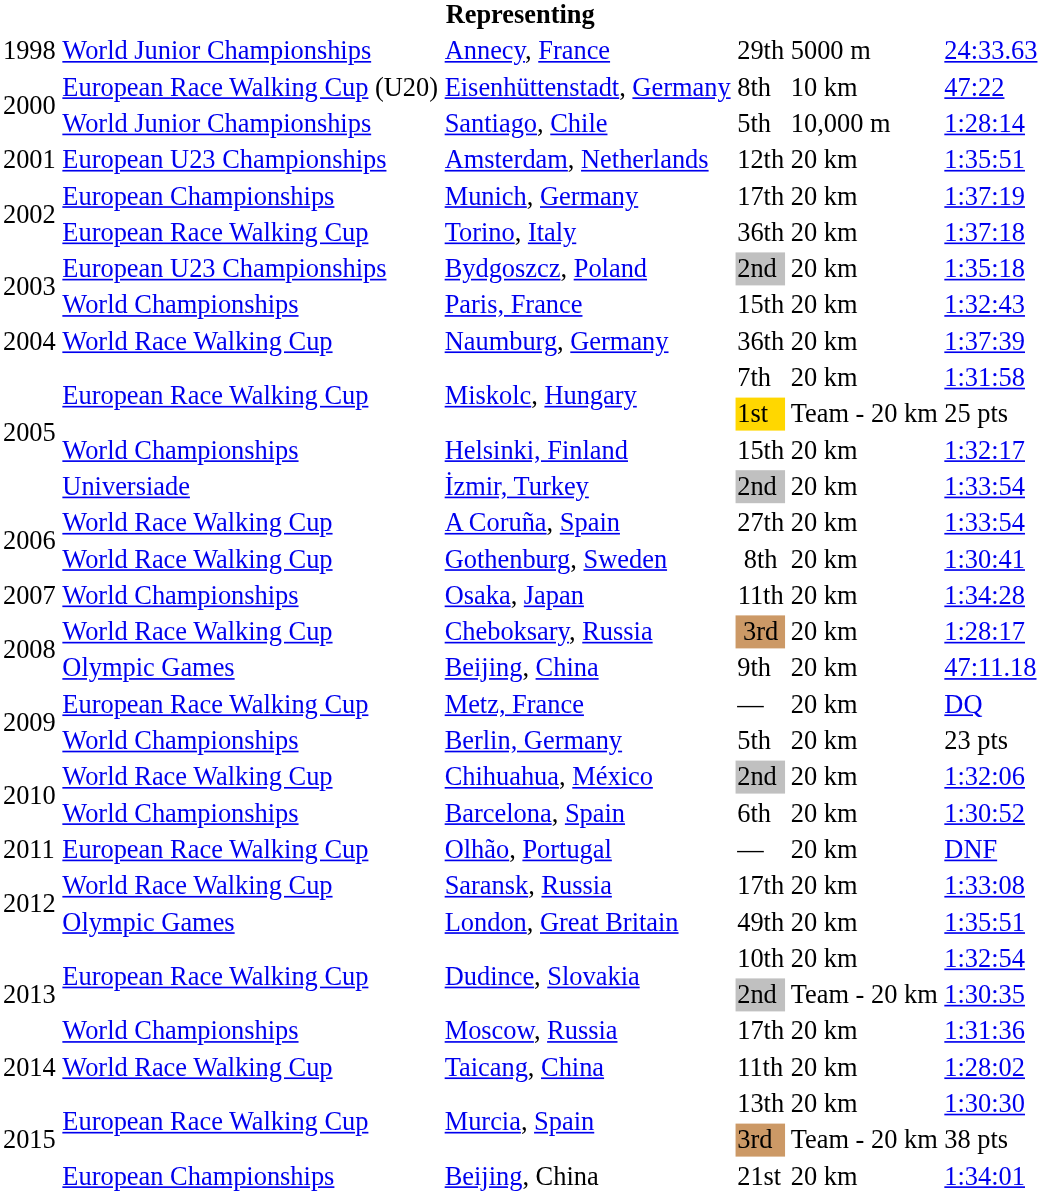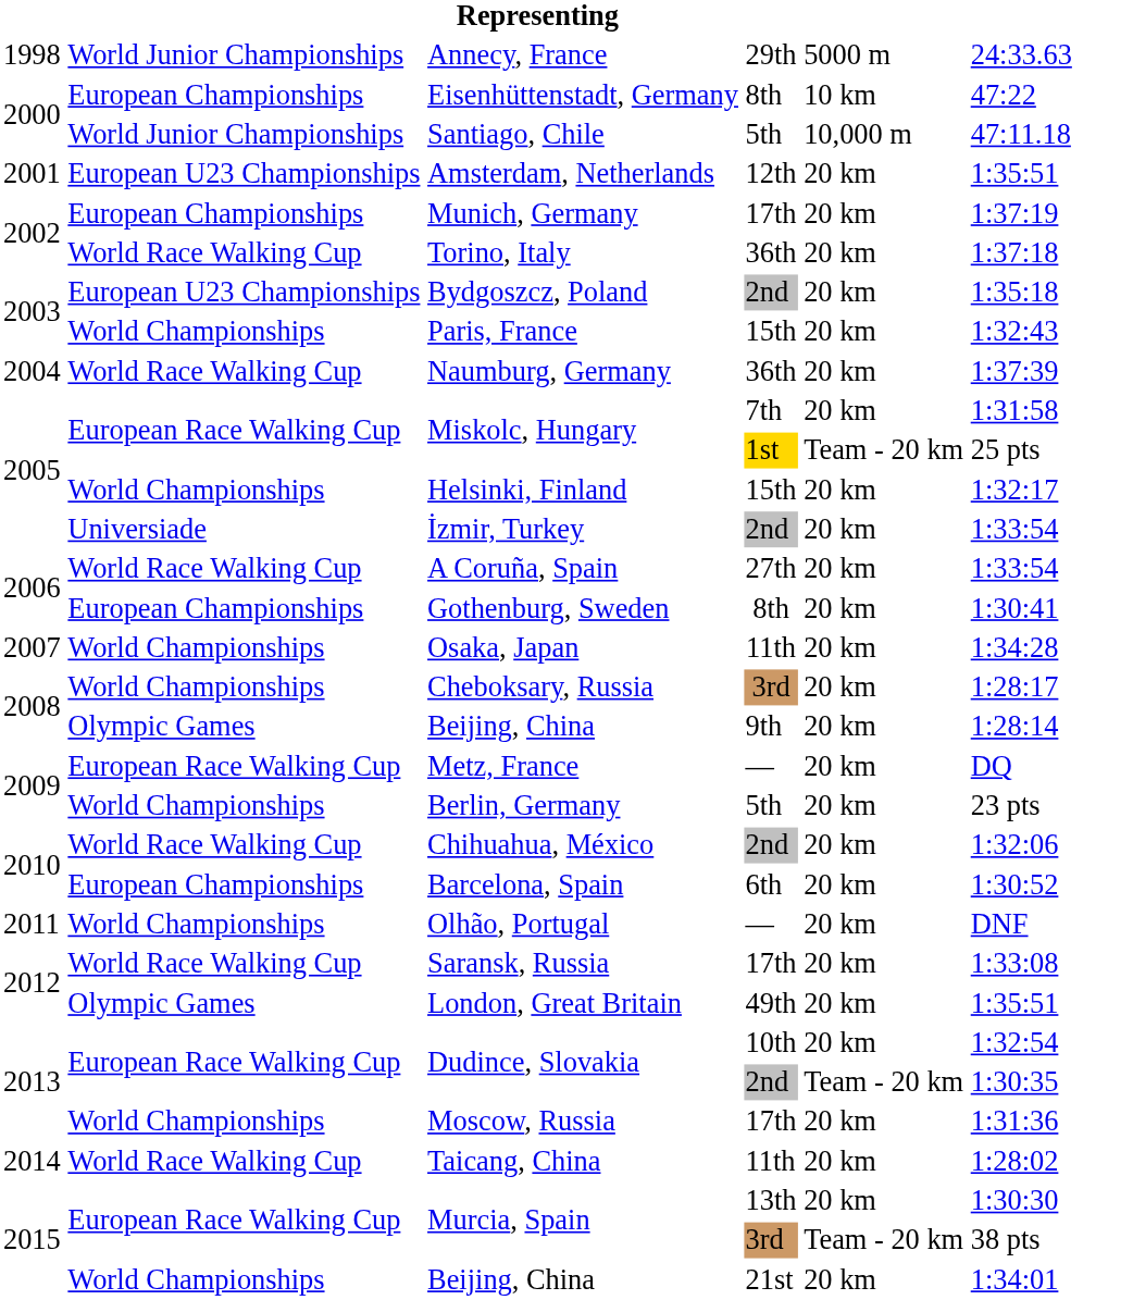 <table>
 <tr>
 <th colspan="6">Representing </th>
 </tr>
 <tr>
 <td>1998</td>
 <td><a href='#'>World Junior Championships</a></td>
 <td><a href='#'>Annecy</a>, <a href='#'>France</a></td>
 <td>29th</td>
 <td>5000 m</td>
 <td><a href='#'>24:33.63</a></td>
 </tr>
 <tr>
 <td rowspan=2>2000</td>
-<td><a href='#'>European Race Walking Cup</a> (U20)</td>
+<td><a href='#'>European Championships</a></td>
 <td><a href='#'>Eisenhüttenstadt</a>, <a href='#'>Germany</a></td>
 <td>8th</td>
 <td>10 km</td>
 <td><a href='#'>47:22</a></td>
 </tr>
 <tr>
 <td><a href='#'>World Junior Championships</a></td>
 <td><a href='#'>Santiago</a>, <a href='#'>Chile</a></td>
 <td>5th</td>
 <td>10,000 m</td>
-<td><a href='#'>1:28:14</a></td>
+<td><a href='#'>47:11.18</a></td>
 </tr>
 <tr>
 <td>2001</td>
 <td><a href='#'>European U23 Championships</a></td>
 <td><a href='#'>Amsterdam</a>, <a href='#'>Netherlands</a></td>
 <td>12th</td>
 <td>20 km</td>
 <td><a href='#'>1:35:51</a></td>
 </tr>
 <tr>
 <td rowspan=2>2002</td>
 <td><a href='#'>European Championships</a></td>
 <td><a href='#'>Munich</a>, <a href='#'>Germany</a></td>
 <td>17th</td>
 <td>20 km</td>
 <td><a href='#'>1:37:19</a></td>
 </tr>
 <tr>
-<td><a href='#'>European Race Walking Cup</a></td>
+<td><a href='#'>World Race Walking Cup</a></td>
 <td><a href='#'>Torino</a>, <a href='#'>Italy</a></td>
 <td>36th</td>
 <td>20 km</td>
 <td><a href='#'>1:37:18</a></td>
 </tr>
 <tr>
 <td rowspan=2>2003</td>
 <td><a href='#'>European U23 Championships</a></td>
 <td><a href='#'>Bydgoszcz</a>, <a href='#'>Poland</a></td>
 <td bgcolor="silver">2nd</td>
 <td>20 km</td>
 <td><a href='#'>1:35:18</a></td>
 </tr>
 <tr>
 <td><a href='#'>World Championships</a></td>
 <td><a href='#'>Paris, France</a></td>
 <td>15th</td>
 <td>20 km</td>
 <td><a href='#'>1:32:43</a></td>
 </tr>
 <tr>
 <td>2004</td>
 <td><a href='#'>World Race Walking Cup</a></td>
 <td><a href='#'>Naumburg</a>, <a href='#'>Germany</a></td>
 <td>36th</td>
 <td>20 km</td>
 <td><a href='#'>1:37:39</a></td>
 </tr>
 <tr>
 <td rowspan=4>2005</td>
 <td rowspan=2><a href='#'>European Race Walking Cup</a></td>
 <td rowspan=2><a href='#'>Miskolc</a>, <a href='#'>Hungary</a></td>
 <td>7th</td>
 <td>20 km</td>
 <td><a href='#'>1:31:58</a></td>
 </tr>
 <tr>
 <td bgcolor=gold>1st</td>
 <td>Team - 20 km</td>
 <td>25 pts</td>
 </tr>
 <tr>
 <td><a href='#'>World Championships</a></td>
 <td><a href='#'>Helsinki, Finland</a></td>
 <td>15th</td>
 <td>20 km</td>
 <td><a href='#'>1:32:17</a></td>
 </tr>
 <tr>
 <td><a href='#'>Universiade</a></td>
 <td><a href='#'>İzmir, Turkey</a></td>
 <td bgcolor="silver">2nd</td>
 <td>20 km</td>
 <td><a href='#'>1:33:54</a></td>
 </tr>
 <tr>
 <td rowspan=2>2006</td>
 <td><a href='#'>World Race Walking Cup</a></td>
 <td><a href='#'>A Coruña</a>, <a href='#'>Spain</a></td>
 <td>27th</td>
 <td>20 km</td>
 <td><a href='#'>1:33:54</a></td>
 </tr>
 <tr>
-<td><a href='#'>World Race Walking Cup</a></td>
+<td><a href='#'>European Championships</a></td>
 <td><a href='#'>Gothenburg</a>, <a href='#'>Sweden</a></td>
 <td align="center">8th</td>
 <td>20 km</td>
 <td><a href='#'>1:30:41</a></td>
 </tr>
 <tr>
 <td>2007</td>
 <td><a href='#'>World Championships</a></td>
 <td><a href='#'>Osaka</a>, <a href='#'>Japan</a></td>
 <td align="center">11th</td>
 <td>20 km</td>
 <td><a href='#'>1:34:28</a></td>
 </tr>
 <tr>
 <td rowspan=2>2008</td>
-<td><a href='#'>World Race Walking Cup</a></td>
+<td><a href='#'>World Championships</a></td>
 <td><a href='#'>Cheboksary</a>, <a href='#'>Russia</a></td>
 <td bgcolor="cc9966" align="center">3rd</td>
 <td>20 km</td>
 <td><a href='#'>1:28:17</a></td>
 </tr>
 <tr>
 <td><a href='#'>Olympic Games</a></td>
 <td><a href='#'>Beijing</a>, <a href='#'>China</a></td>
 <td>9th</td>
 <td>20 km</td>
-<td><a href='#'>47:11.18</a></td>
+<td><a href='#'>1:28:14</a></td>
 </tr>
 <tr>
 <td rowspan=2>2009</td>
 <td><a href='#'>European Race Walking Cup</a></td>
 <td><a href='#'>Metz, France</a></td>
 <td>—</td>
 <td>20 km</td>
 <td><a href='#'>DQ</a></td>
 </tr>
 <tr>
 <td><a href='#'>World Championships</a></td>
 <td><a href='#'>Berlin, Germany</a></td>
 <td>5th</td>
 <td>20 km</td>
 <td>23 pts</td>
 </tr>
 <tr>
 <td rowspan=2>2010</td>
 <td><a href='#'>World Race Walking Cup</a></td>
 <td><a href='#'>Chihuahua</a>, <a href='#'>México</a></td>
 <td bgcolor=silver>2nd</td>
 <td>20 km</td>
 <td><a href='#'>1:32:06</a></td>
 </tr>
 <tr>
-<td><a href='#'>World Championships</a></td>
+<td><a href='#'>European Championships</a></td>
 <td><a href='#'>Barcelona</a>, <a href='#'>Spain</a></td>
 <td>6th</td>
 <td>20 km</td>
 <td><a href='#'>1:30:52</a></td>
 </tr>
 <tr>
 <td>2011</td>
-<td><a href='#'>European Race Walking Cup</a></td>
+<td><a href='#'>World Championships</a></td>
 <td><a href='#'>Olhão</a>, <a href='#'>Portugal</a></td>
 <td>—</td>
 <td>20 km</td>
 <td><a href='#'>DNF</a></td>
 </tr>
 <tr>
 <td rowspan=2>2012</td>
 <td><a href='#'>World Race Walking Cup</a></td>
 <td><a href='#'>Saransk</a>, <a href='#'>Russia</a></td>
 <td>17th</td>
 <td>20 km</td>
 <td><a href='#'>1:33:08</a></td>
 </tr>
 <tr>
 <td><a href='#'>Olympic Games</a></td>
 <td><a href='#'>London</a>, <a href='#'>Great Britain</a></td>
 <td>49th</td>
 <td>20 km</td>
 <td><a href='#'>1:35:51</a></td>
 </tr>
 <tr>
 <td rowspan=3>2013</td>
 <td rowspan=2><a href='#'>European Race Walking Cup</a></td>
 <td rowspan=2><a href='#'>Dudince</a>, <a href='#'>Slovakia</a></td>
 <td>10th</td>
 <td>20 km</td>
 <td><a href='#'>1:32:54</a></td>
 </tr>
 <tr>
 <td bgcolor=silver>2nd</td>
 <td>Team - 20 km</td>
 <td><a href='#'>1:30:35</a></td>
 </tr>
 <tr>
 <td><a href='#'>World Championships</a></td>
 <td><a href='#'>Moscow</a>, <a href='#'>Russia</a></td>
 <td>17th</td>
 <td>20 km</td>
 <td><a href='#'>1:31:36</a></td>
 </tr>
 <tr>
 <td>2014</td>
 <td><a href='#'>World Race Walking Cup</a></td>
 <td><a href='#'>Taicang</a>, <a href='#'>China</a></td>
 <td>11th</td>
 <td>20 km</td>
 <td><a href='#'>1:28:02</a></td>
 </tr>
 <tr>
 <td rowspan=3>2015</td>
 <td rowspan=2><a href='#'>European Race Walking Cup</a></td>
 <td rowspan=2><a href='#'>Murcia</a>, <a href='#'>Spain</a></td>
 <td>13th</td>
 <td>20 km</td>
 <td><a href='#'>1:30:30</a></td>
 </tr>
 <tr>
 <td bgcolor="cc9966">3rd</td>
 <td>Team - 20 km</td>
 <td>38 pts</td>
 </tr>
 <tr>
-<td><a href='#'>European Championships</a></td>
+<td><a href='#'>World Championships</a></td>
 <td><a href='#'>Beijing</a>, China</td>
 <td>21st</td>
 <td>20 km</td>
 <td><a href='#'>1:34:01</a></td>
 </tr>
 </table>
